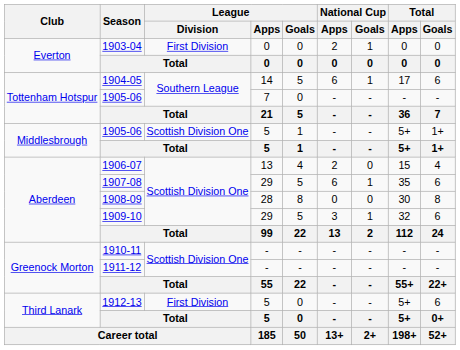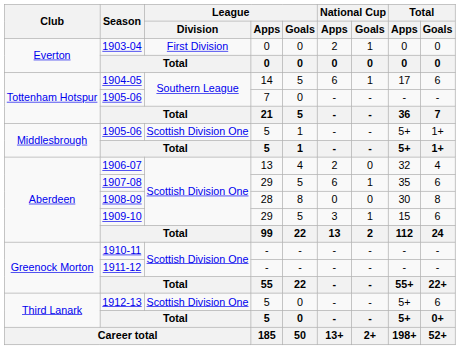 <table class="wikitable" style="text-align:center">
 <tr>
 <th rowspan="2">Club</th>
 <th rowspan="2">Season</th>
 <th colspan="3">League</th>
 <th colspan="2">National Cup</th>
 <th colspan="2">Total</th>
 </tr>
 <tr>
 <th>Division</th>
 <th>Apps</th>
 <th>Goals</th>
 <th>Apps</th>
 <th>Goals</th>
 <th>Apps</th>
 <th>Goals</th>
 </tr>
 <tr>
 <td rowspan="2"><a href='#'>Everton</a></td>
 <td><a href='#'>1903-04</a></td>
 <td><a href='#'>First Division</a></td>
 <td>0</td>
 <td>0</td>
 <td>2</td>
 <td>1</td>
 <td>0</td>
 <td>0</td>
 </tr>
 <tr>
 <th colspan="2">Total</th>
 <th>0</th>
 <th>0</th>
 <th>0</th>
 <th>0</th>
 <th>0</th>
 <th>0</th>
 </tr>
 <tr>
 <td rowspan="3"><a href='#'>Tottenham Hotspur</a></td>
 <td><a href='#'>1904-05</a></td>
 <td rowspan="2"><a href='#'>Southern League</a></td>
 <td>14</td>
 <td>5</td>
 <td>6</td>
 <td>1</td>
 <td>17</td>
 <td>6</td>
 </tr>
 <tr>
 <td><a href='#'>1905-06</a></td>
 <td>7</td>
 <td>0</td>
 <td>-</td>
 <td>-</td>
 <td>-</td>
 <td>-</td>
 </tr>
 <tr>
 <th colspan="2">Total</th>
 <th>21</th>
 <th>5</th>
 <th>-</th>
 <th>-</th>
 <th>36</th>
 <th>7</th>
 </tr>
 <tr>
 <td rowspan="2"><a href='#'>Middlesbrough</a></td>
 <td><a href='#'>1905-06</a></td>
 <td><a href='#'>Scottish Division One</a></td>
 <td>5</td>
 <td>1</td>
 <td>-</td>
 <td>-</td>
 <td>5+</td>
 <td>1+</td>
 </tr>
 <tr>
 <th colspan="2">Total</th>
 <th>5</th>
 <th>1</th>
 <th>-</th>
 <th>-</th>
 <th>5+</th>
 <th>1+</th>
 </tr>
 <tr>
 <td rowspan="5"><a href='#'>Aberdeen</a></td>
 <td><a href='#'>1906-07</a></td>
 <td rowspan="4"><a href='#'>Scottish Division One</a></td>
 <td>13</td>
 <td>4</td>
 <td>2</td>
 <td>0</td>
-<td>15</td>
+<td>32</td>
 <td>4</td>
 </tr>
 <tr>
 <td><a href='#'>1907-08</a></td>
 <td>29</td>
 <td>5</td>
 <td>6</td>
 <td>1</td>
 <td>35</td>
 <td>6</td>
 </tr>
 <tr>
 <td><a href='#'>1908-09</a></td>
 <td>28</td>
 <td>8</td>
 <td>0</td>
 <td>0</td>
 <td>30</td>
 <td>8</td>
 </tr>
 <tr>
 <td><a href='#'>1909-10</a></td>
 <td>29</td>
 <td>5</td>
 <td>3</td>
 <td>1</td>
-<td>32</td>
+<td>15</td>
 <td>6</td>
 </tr>
 <tr>
 <th colspan="2">Total</th>
 <th>99</th>
 <th>22</th>
 <th>13</th>
 <th>2</th>
 <th>112</th>
 <th>24</th>
 </tr>
 <tr>
 <td rowspan="3"><a href='#'>Greenock Morton</a></td>
 <td><a href='#'>1910-11</a></td>
 <td rowspan="2"><a href='#'>Scottish Division One</a></td>
 <td>-</td>
 <td>-</td>
 <td>-</td>
 <td>-</td>
 <td>-</td>
 <td>-</td>
 </tr>
 <tr>
 <td><a href='#'>1911-12</a></td>
 <td>-</td>
 <td>-</td>
 <td>-</td>
 <td>-</td>
 <td>-</td>
 <td>-</td>
 </tr>
 <tr>
 <th colspan="2">Total</th>
 <th>55</th>
 <th>22</th>
 <th>-</th>
 <th>-</th>
 <th>55+</th>
 <th>22+</th>
 </tr>
 <tr>
 <td rowspan="2"><a href='#'>Third Lanark</a></td>
 <td><a href='#'>1912-13</a></td>
-<td><a href='#'>First Division</a></td>
+<td><a href='#'>Scottish Division One</a></td>
 <td>5</td>
 <td>0</td>
 <td>-</td>
 <td>-</td>
 <td>5+</td>
 <td>6</td>
 </tr>
 <tr>
 <th colspan="2">Total</th>
 <th>5</th>
 <th>0</th>
 <th>-</th>
 <th>-</th>
 <th>5+</th>
 <th>0+</th>
 </tr>
 <tr>
 <th colspan="3">Career total</th>
 <th>185</th>
 <th>50</th>
 <th>13+</th>
 <th>2+</th>
 <th>198+</th>
 <th>52+</th>
 </tr>
 </table>
